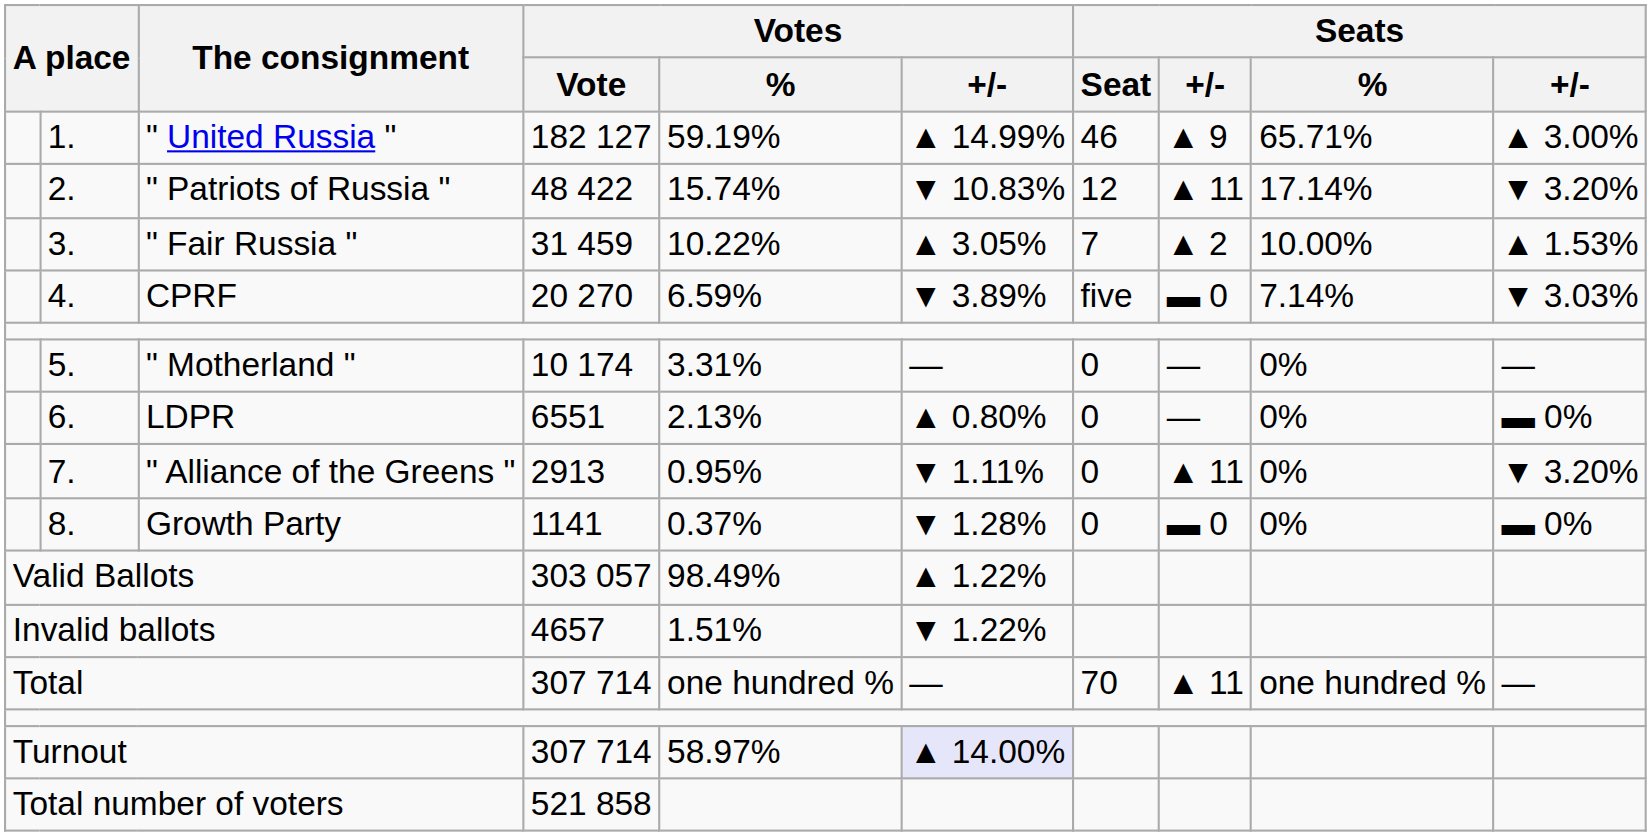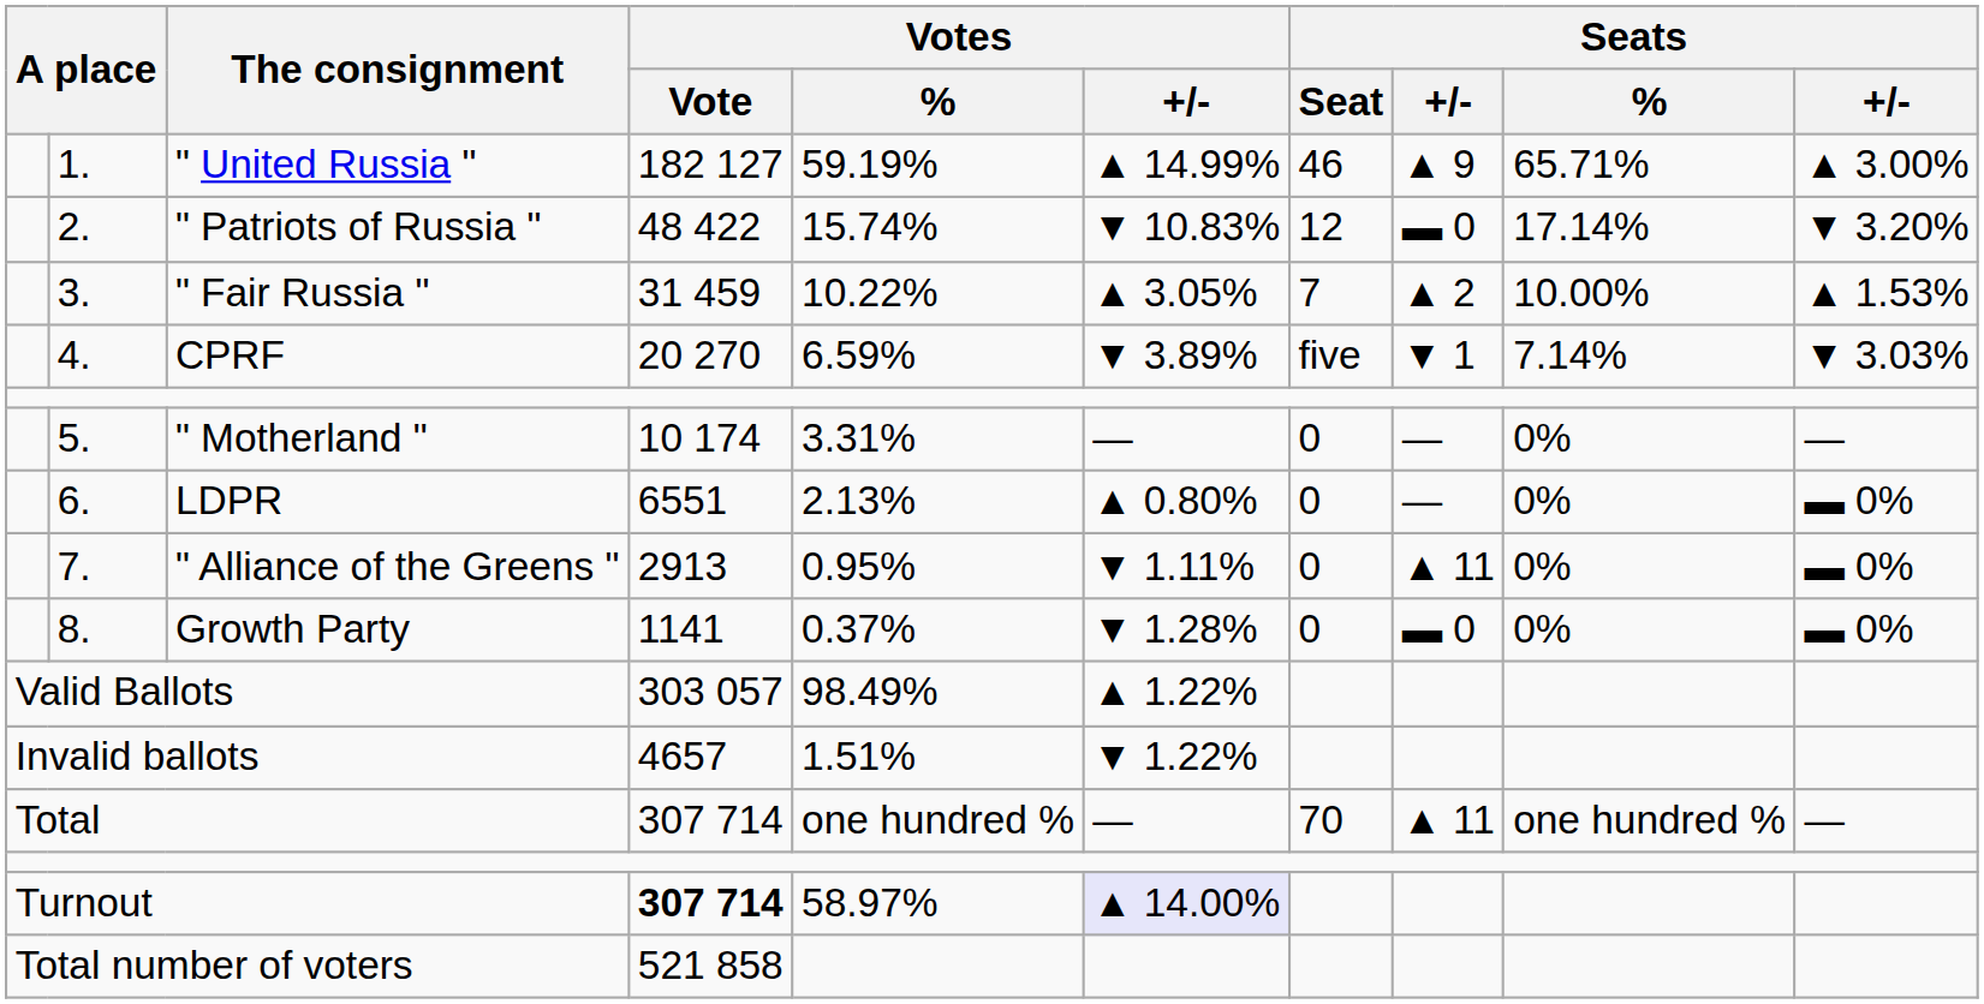 <table class="wikitable">
 <tr>
 <th colspan="2" rowspan="2">A place</th>
 <th rowspan="2">The consignment</th>
 <th colspan="3">Votes</th>
 <th colspan="4">Seats</th>
 </tr>
 <tr>
 <th>Vote</th>
 <th>%</th>
 <th>+/-</th>
 <th>Seat</th>
 <th>+/-</th>
 <th>%</th>
 <th>+/-</th>
 </tr>
 <tr>
 <td></td>
 <td>1.</td>
 <td>" <a href='#'>United Russia</a> "</td>
 <td>182 127</td>
 <td>59.19%</td>
 <td>▲ 14.99%</td>
 <td>46</td>
 <td>▲ 9</td>
 <td>65.71%</td>
 <td>▲ 3.00%</td>
 </tr>
 <tr>
 <td></td>
 <td>2.</td>
 <td>" Patriots of Russia "</td>
 <td>48 422</td>
 <td>15.74%</td>
 <td>▼ 10.83%</td>
 <td>12</td>
-<td>▲ 11</td>
+<td>▬ 0</td>
 <td>17.14%</td>
 <td>▼ 3.20%</td>
 </tr>
 <tr>
 <td></td>
 <td>3.</td>
 <td>" Fair Russia "</td>
 <td>31 459</td>
 <td>10.22%</td>
 <td>▲ 3.05%</td>
 <td>7</td>
 <td>▲ 2</td>
 <td>10.00%</td>
 <td>▲ 1.53%</td>
 </tr>
 <tr>
 <td></td>
 <td>4.</td>
 <td>CPRF</td>
 <td>20 270</td>
 <td>6.59%</td>
 <td>▼ 3.89%</td>
 <td>five</td>
-<td>▬ 0</td>
+<td>▼ 1</td>
 <td>7.14%</td>
 <td>▼ 3.03%</td>
 </tr>
 <tr>
 <td colspan="13"></td>
 </tr>
 <tr>
 <td></td>
 <td>5.</td>
 <td>" Motherland "</td>
 <td>10 174</td>
 <td>3.31%</td>
 <td>—</td>
 <td>0</td>
 <td>—</td>
 <td>0%</td>
 <td>—</td>
 </tr>
 <tr>
 <td></td>
 <td>6.</td>
 <td>LDPR</td>
 <td>6551</td>
 <td>2.13%</td>
 <td>▲ 0.80%</td>
 <td>0</td>
 <td>—</td>
 <td>0%</td>
 <td>▬ 0%</td>
 </tr>
 <tr>
 <td></td>
 <td>7.</td>
 <td>" Alliance of the Greens "</td>
 <td>2913</td>
 <td>0.95%</td>
 <td>▼ 1.11%</td>
 <td>0</td>
 <td>▲ 11</td>
 <td>0%</td>
-<td>▼ 3.20%</td>
+<td>▬ 0%</td>
 </tr>
 <tr>
 <td></td>
 <td>8.</td>
 <td>Growth Party</td>
 <td>1141</td>
 <td>0.37%</td>
 <td>▼ 1.28%</td>
 <td>0</td>
 <td>▬ 0</td>
 <td>0%</td>
 <td>▬ 0%</td>
 </tr>
 <tr>
 <td colspan="3">Valid Ballots</td>
 <td>303 057</td>
 <td>98.49%</td>
 <td>▲ 1.22%</td>
 <td></td>
 <td></td>
 <td></td>
 <td></td>
 </tr>
 <tr>
 <td colspan="3">Invalid ballots</td>
 <td>4657</td>
 <td>1.51%</td>
 <td>▼ 1.22%</td>
 <td></td>
 <td></td>
 <td></td>
 <td></td>
 </tr>
 <tr>
 <td colspan="3">Total</td>
 <td>307 714</td>
 <td>one hundred %</td>
 <td>—</td>
 <td>70</td>
 <td>▲ 11</td>
 <td>one hundred %</td>
 <td>—</td>
 </tr>
 <tr>
 <td colspan="13"></td>
 </tr>
 <tr>
 <td colspan="3">Turnout</td>
-<td>307 714</td>
+<td><strong>307 714</strong></td>
 <td>58.97%</td>
 <td style="background: lavender;">▲ 14.00%</td>
 <td></td>
 <td></td>
 <td></td>
 <td></td>
 </tr>
 <tr>
 <td colspan="3">Total number of voters</td>
 <td>521 858</td>
 <td></td>
 <td></td>
 <td></td>
 <td></td>
 <td></td>
 </tr>
 </table>
